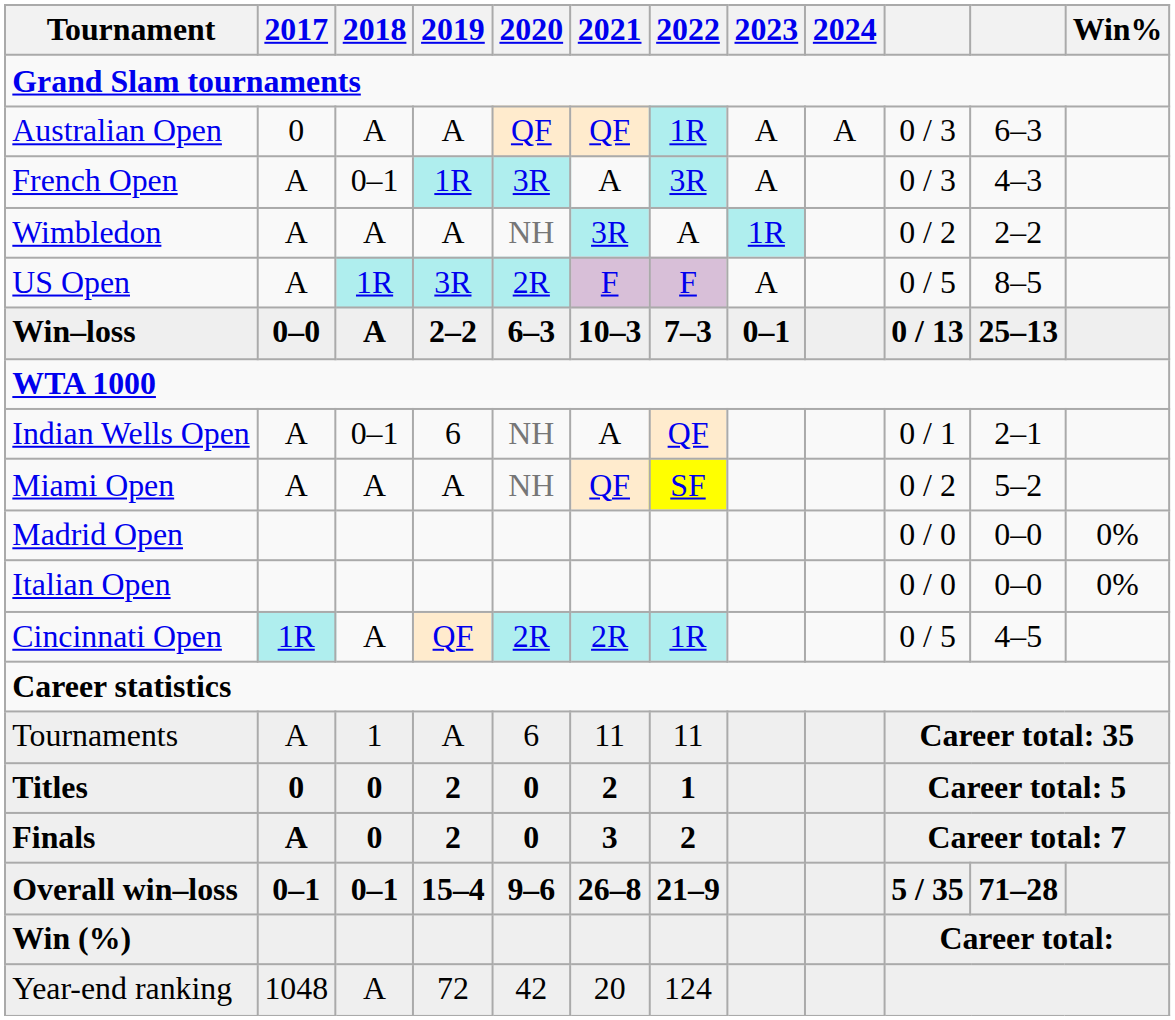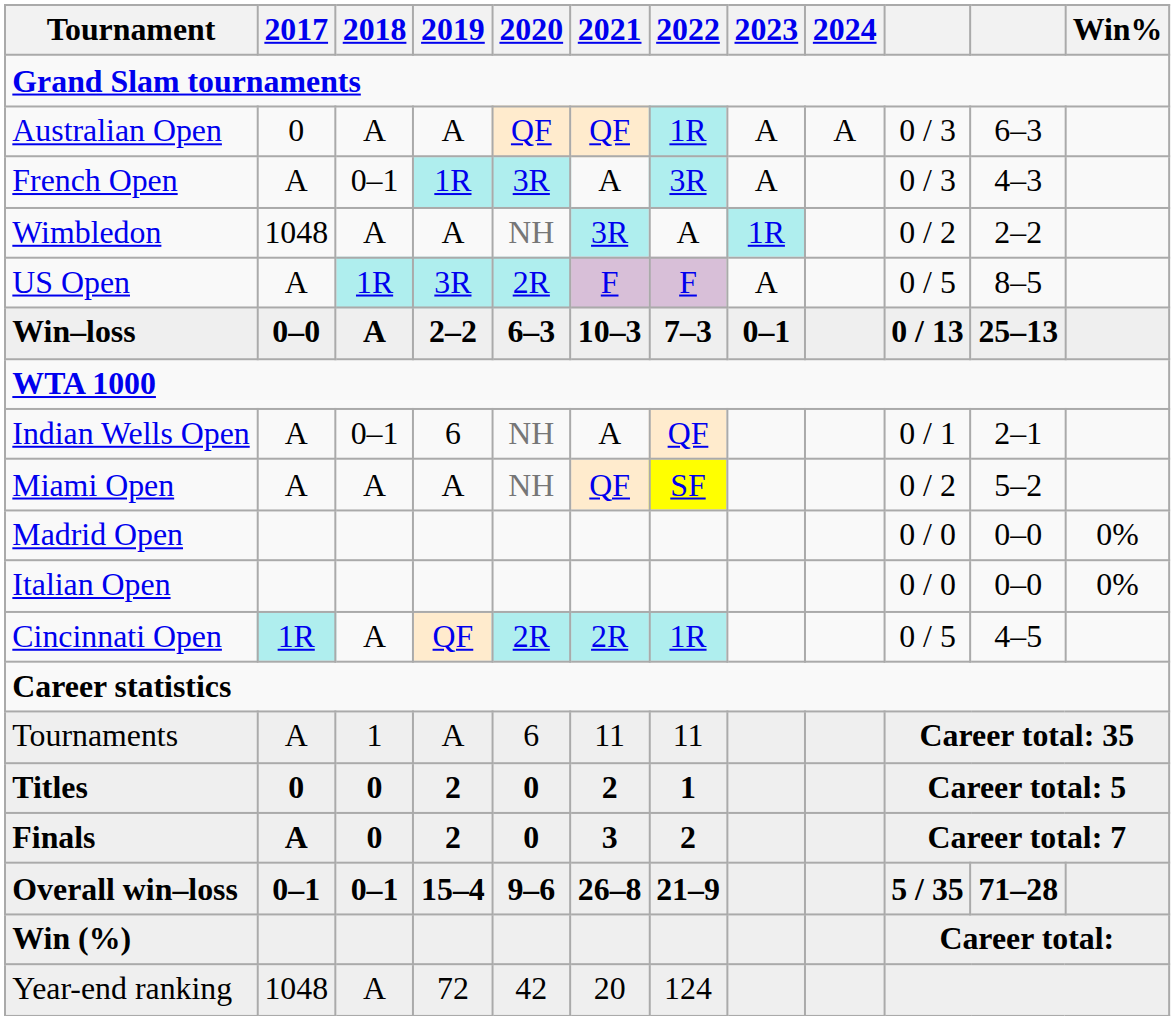 <table class=wikitable style=text-align:center>
 <tr>
 <th>Tournament</th>
 <th><a href='#'>2017</a></th>
 <th><a href='#'>2018</a></th>
 <th><a href='#'>2019</a></th>
 <th><a href='#'>2020</a></th>
 <th><a href='#'>2021</a></th>
 <th><a href='#'>2022</a></th>
 <th><a href='#'>2023</a></th>
 <th><a href='#'>2024</a></th>
 <th></th>
 <th></th>
 <th>Win%</th>
 </tr>
 <tr>
 <td colspan="12" align="left"><strong><a href='#'>Grand Slam tournaments</a></strong></td>
 </tr>
 <tr>
 <td align="left"><a href='#'>Australian Open</a></td>
 <td>0</td>
 <td>A</td>
 <td>A</td>
 <td bgcolor="ffebcd"><a href='#'>QF</a></td>
 <td bgcolor="ffebcd"><a href='#'>QF</a></td>
 <td bgcolor="afeeee"><a href='#'>1R</a></td>
 <td>A</td>
 <td>A</td>
 <td>0 / 3</td>
 <td>6–3</td>
 <td></td>
 </tr>
 <tr>
 <td align="left"><a href='#'>French Open</a></td>
 <td>A</td>
 <td>0–1</td>
 <td bgcolor="afeeee"><a href='#'>1R</a></td>
 <td bgcolor="afeeee"><a href='#'>3R</a></td>
 <td>A</td>
 <td bgcolor="afeeee"><a href='#'>3R</a></td>
 <td>A</td>
 <td></td>
 <td>0 / 3</td>
 <td>4–3</td>
 <td></td>
 </tr>
 <tr>
 <td align="left"><a href='#'>Wimbledon</a></td>
-<td>A</td>
+<td>1048</td>
 <td>A</td>
 <td>A</td>
 <td style="color:#767676">NH</td>
 <td bgcolor="afeeee"><a href='#'>3R</a></td>
 <td>A</td>
 <td bgcolor="afeeee"><a href='#'>1R</a></td>
 <td></td>
 <td>0 / 2</td>
 <td>2–2</td>
 <td></td>
 </tr>
 <tr>
 <td align="left"><a href='#'>US Open</a></td>
 <td>A</td>
 <td bgcolor="afeeee"><a href='#'>1R</a></td>
 <td bgcolor="afeeee"><a href='#'>3R</a></td>
 <td bgcolor="afeeee"><a href='#'>2R</a></td>
 <td bgcolor="thistle"><a href='#'>F</a></td>
 <td bgcolor="thistle"><a href='#'>F</a></td>
 <td>A</td>
 <td></td>
 <td>0 / 5</td>
 <td>8–5</td>
 <td></td>
 </tr>
 <tr style="font-weight:bold;background:#efefef">
 <td style="text-align:left">Win–loss</td>
 <td>0–0</td>
 <td>A</td>
 <td>2–2</td>
 <td>6–3</td>
 <td>10–3</td>
 <td>7–3</td>
 <td>0–1</td>
 <td></td>
 <td>0 / 13</td>
 <td>25–13</td>
 <td></td>
 </tr>
 <tr>
 <td colspan="12" align="left"><strong><a href='#'>WTA 1000</a></strong></td>
 </tr>
 <tr>
 <td align=left><a href='#'>Indian Wells Open</a></td>
 <td>A</td>
 <td>0–1</td>
 <td>6</td>
 <td style=color:#767676>NH</td>
 <td>A</td>
 <td bgcolor="ffebcd"><a href='#'>QF</a></td>
 <td></td>
 <td></td>
 <td>0 / 1</td>
 <td>2–1</td>
 <td></td>
 </tr>
 <tr>
 <td align=left><a href='#'>Miami Open</a></td>
 <td>A</td>
 <td>A</td>
 <td>A</td>
 <td style=color:#767676>NH</td>
 <td bgcolor="ffebcd"><a href='#'>QF</a></td>
 <td bgcolor="yellow"><a href='#'>SF</a></td>
 <td></td>
 <td></td>
 <td>0 / 2</td>
 <td>5–2</td>
 <td></td>
 </tr>
 <tr>
 <td align=left><a href='#'>Madrid Open</a></td>
 <td></td>
 <td></td>
 <td></td>
 <td></td>
 <td></td>
 <td></td>
 <td></td>
 <td></td>
 <td>0 / 0</td>
 <td>0–0</td>
 <td>0%</td>
 </tr>
 <tr>
 <td align=left><a href='#'>Italian Open</a></td>
 <td></td>
 <td></td>
 <td></td>
 <td></td>
 <td></td>
 <td></td>
 <td></td>
 <td></td>
 <td>0 / 0</td>
 <td>0–0</td>
 <td>0%</td>
 </tr>
 <tr>
 <td align=left><a href='#'>Cincinnati Open</a></td>
 <td bgcolor="afeeee"><a href='#'>1R</a></td>
 <td>A</td>
 <td bgcolor="ffebcd"><a href='#'>QF</a></td>
 <td bgcolor="afeeee"><a href='#'>2R</a></td>
 <td bgcolor="afeeee"><a href='#'>2R</a></td>
 <td bgcolor="afeeee"><a href='#'>1R</a></td>
 <td></td>
 <td></td>
 <td>0 / 5</td>
 <td>4–5</td>
 <td></td>
 </tr>
 <tr>
 <td colspan="12" align="left"><strong>Career statistics</strong></td>
 </tr>
 <tr bgcolor="efefef">
 <td style="text-align:left">Tournaments</td>
 <td>A</td>
 <td>1</td>
 <td>A</td>
 <td>6</td>
 <td>11</td>
 <td>11</td>
 <td></td>
 <td></td>
 <td colspan="3"><strong>Career total: 35</strong></td>
 </tr>
 <tr style="font-weight:bold;background:#efefef">
 <td style="text-align:left">Titles</td>
 <td>0</td>
 <td>0</td>
 <td>2</td>
 <td>0</td>
 <td>2</td>
 <td>1</td>
 <td></td>
 <td></td>
 <td colspan="3">Career total: 5</td>
 </tr>
 <tr style="font-weight:bold;background:#efefef">
 <td style="text-align:left">Finals</td>
 <td>A</td>
 <td>0</td>
 <td>2</td>
 <td>0</td>
 <td>3</td>
 <td>2</td>
 <td></td>
 <td></td>
 <td colspan="3">Career total: 7</td>
 </tr>
 <tr style="font-weight:bold;background:#efefef">
 <td style="text-align:left">Overall win–loss</td>
 <td>0–1</td>
 <td>0–1</td>
 <td>15–4</td>
 <td>9–6</td>
 <td>26–8</td>
 <td>21–9</td>
 <td></td>
 <td></td>
 <td>5 / 35</td>
 <td>71–28</td>
 <td></td>
 </tr>
 <tr style="font-weight:bold;background:#efefef">
 <td style="text-align:left">Win (%)</td>
 <td></td>
 <td></td>
 <td></td>
 <td></td>
 <td></td>
 <td></td>
 <td></td>
 <td></td>
 <td colspan="3">Career total: </td>
 </tr>
 <tr bgcolor="efefef">
 <td style="text-align:left">Year-end ranking</td>
 <td>1048</td>
 <td>A</td>
 <td>72</td>
 <td>42</td>
 <td>20</td>
 <td>124</td>
 <td></td>
 <td></td>
 <td colspan="3"></td>
 </tr>
 </table>
